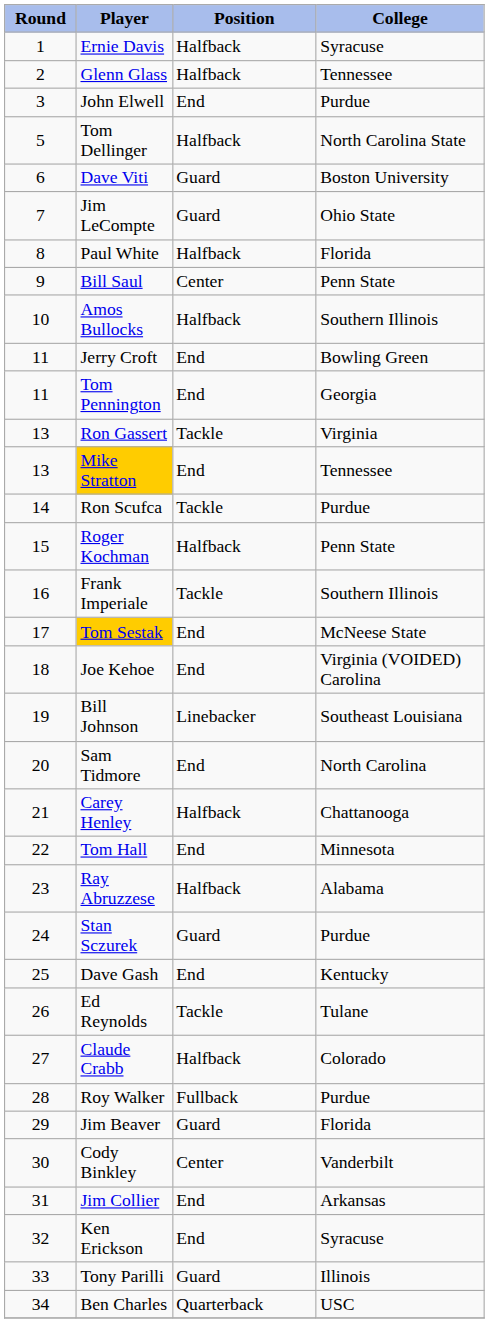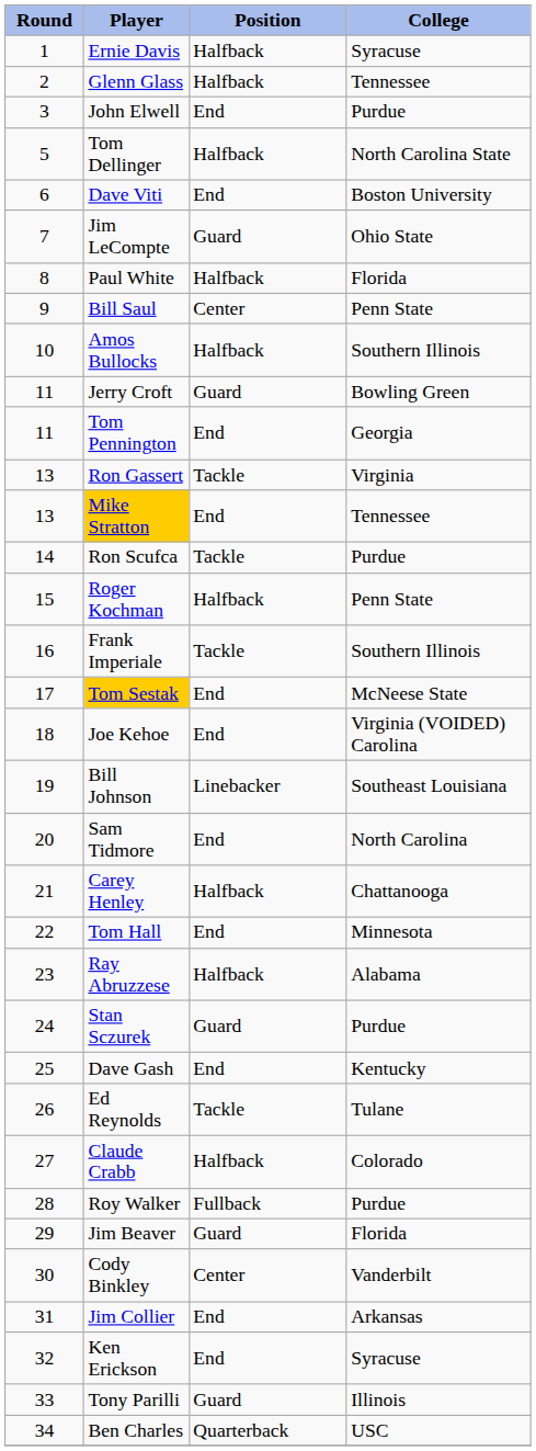 <table class="wikitable sortable sortable" style="width: 70%">
 <tr>
 <th style="background:#A8BDEC;" width=15%>Round</th>
 <th width=20% style="background:#A8BDEC;">Player</th>
 <th width=30% style="background:#A8BDEC;">Position</th>
 <th style="background:#A8BDEC;">College</th>
 </tr>
 <tr>
 <td align=center>1</td>
 <td><a href='#'>Ernie Davis</a></td>
 <td>Halfback</td>
 <td>Syracuse</td>
 </tr>
 <tr>
 <td align=center>2</td>
 <td><a href='#'>Glenn Glass</a></td>
 <td>Halfback</td>
 <td>Tennessee</td>
 </tr>
 <tr>
 <td align=center>3</td>
 <td>John Elwell</td>
 <td>End</td>
 <td>Purdue</td>
 </tr>
 <tr>
 <td align=center>5</td>
 <td>Tom Dellinger</td>
 <td>Halfback</td>
 <td>North Carolina State</td>
 </tr>
 <tr>
 <td align=center>6</td>
 <td><a href='#'>Dave Viti</a></td>
-<td>Guard</td>
+<td>End</td>
 <td>Boston University</td>
 </tr>
 <tr>
 <td align=center>7</td>
 <td>Jim LeCompte</td>
 <td>Guard</td>
 <td>Ohio State</td>
 </tr>
 <tr>
 <td align=center>8</td>
 <td>Paul White</td>
 <td>Halfback</td>
 <td>Florida</td>
 </tr>
 <tr>
 <td align=center>9</td>
 <td><a href='#'>Bill Saul</a></td>
 <td>Center</td>
 <td>Penn State</td>
 </tr>
 <tr>
 <td align=center>10</td>
 <td><a href='#'>Amos Bullocks</a></td>
 <td>Halfback</td>
 <td>Southern Illinois</td>
 </tr>
 <tr>
 <td align=center>11</td>
 <td>Jerry Croft</td>
-<td>End</td>
+<td>Guard</td>
 <td>Bowling Green</td>
 </tr>
 <tr>
 <td align=center>11</td>
 <td><a href='#'>Tom Pennington</a></td>
 <td>End</td>
 <td>Georgia</td>
 </tr>
 <tr>
 <td align=center>13</td>
 <td><a href='#'>Ron Gassert</a></td>
 <td>Tackle</td>
 <td>Virginia</td>
 </tr>
 <tr>
 <td align=center>13</td>
 <td bgcolor="#FFCC00"><a href='#'>Mike Stratton</a></td>
 <td>End</td>
 <td>Tennessee</td>
 </tr>
 <tr>
 <td align=center>14</td>
 <td>Ron Scufca</td>
 <td>Tackle</td>
 <td>Purdue</td>
 </tr>
 <tr>
 <td align=center>15</td>
 <td><a href='#'>Roger Kochman</a></td>
 <td>Halfback</td>
 <td>Penn State</td>
 </tr>
 <tr>
 <td align=center>16</td>
 <td>Frank Imperiale</td>
 <td>Tackle</td>
 <td>Southern Illinois</td>
 </tr>
 <tr>
 <td align=center>17</td>
 <td bgcolor="#FFCC00"><a href='#'>Tom Sestak</a></td>
 <td>End</td>
 <td>McNeese State</td>
 </tr>
 <tr>
 <td align=center>18</td>
 <td>Joe Kehoe</td>
 <td>End</td>
 <td>Virginia (VOIDED) Carolina</td>
 </tr>
 <tr>
 <td align=center>19</td>
 <td>Bill Johnson</td>
 <td>Linebacker</td>
 <td>Southeast Louisiana</td>
 </tr>
 <tr>
 <td align=center>20</td>
 <td>Sam Tidmore</td>
 <td>End</td>
 <td>North Carolina</td>
 </tr>
 <tr>
 <td align=center>21</td>
 <td><a href='#'>Carey Henley</a></td>
 <td>Halfback</td>
 <td>Chattanooga</td>
 </tr>
 <tr>
 <td align=center>22</td>
 <td><a href='#'>Tom Hall</a></td>
 <td>End</td>
 <td>Minnesota</td>
 </tr>
 <tr>
 <td align=center>23</td>
 <td><a href='#'>Ray Abruzzese</a></td>
 <td>Halfback</td>
 <td>Alabama</td>
 </tr>
 <tr>
 <td align=center>24</td>
 <td><a href='#'>Stan Sczurek</a></td>
 <td>Guard</td>
 <td>Purdue</td>
 </tr>
 <tr>
 <td align=center>25</td>
 <td>Dave Gash</td>
 <td>End</td>
 <td>Kentucky</td>
 </tr>
 <tr>
 <td align=center>26</td>
 <td>Ed Reynolds</td>
 <td>Tackle</td>
 <td>Tulane</td>
 </tr>
 <tr>
 <td align=center>27</td>
 <td><a href='#'>Claude Crabb</a></td>
 <td>Halfback</td>
 <td>Colorado</td>
 </tr>
 <tr>
 <td align=center>28</td>
 <td>Roy Walker</td>
 <td>Fullback</td>
 <td>Purdue</td>
 </tr>
 <tr>
 <td align=center>29</td>
 <td>Jim Beaver</td>
 <td>Guard</td>
 <td>Florida</td>
 </tr>
 <tr>
 <td align=center>30</td>
 <td>Cody Binkley</td>
 <td>Center</td>
 <td>Vanderbilt</td>
 </tr>
 <tr>
 <td align=center>31</td>
 <td><a href='#'>Jim Collier</a></td>
 <td>End</td>
 <td>Arkansas</td>
 </tr>
 <tr>
 <td align=center>32</td>
 <td>Ken Erickson</td>
 <td>End</td>
 <td>Syracuse</td>
 </tr>
 <tr>
 <td align=center>33</td>
 <td>Tony Parilli</td>
 <td>Guard</td>
 <td>Illinois</td>
 </tr>
 <tr>
 <td align=center>34</td>
 <td>Ben Charles</td>
 <td>Quarterback</td>
 <td>USC</td>
 </tr>
 <tr>
 </tr>
 </table>
